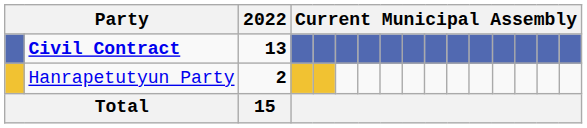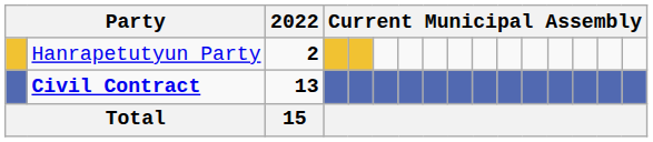 <table class="wikitable">
 <tr>
 <th colspan="2">Party</th>
 <th>2022</th>
 <th colspan="13">Current Municipal Assembly</th>
+</tr>
+<tr>
+<td style="background-color: #f1c232"> </td>
+<td><a href='#'>Hanrapetutyun Party</a></td>
+<td style="text-align: right"><strong>2</strong></td>
+<td style="background-color: #f1c232"> </td>
+<td style="background-color: #f1c232"> </td>
+<td></td>
+<td></td>
+<td></td>
+<td></td>
+<td></td>
+<td></td>
+<td></td>
+<td></td>
+<td></td>
+<td></td>
+<td></td>
 </tr>
 <tr>
 <td style="background-color: #5169B1"> </td>
 <td><a href='#'><strong>Civil Contract</strong></a></td>
 <td style="text-align: right"><strong>13</strong></td>
 <td style="background-color: #5169B1"> </td>
 <td style="background-color: #5169B1"> </td>
 <td style="background-color: #5169B1"> </td>
 <td style="background-color: #5169B1"> </td>
 <td style="background-color: #5169B1"> </td>
 <td style="background-color: #5169B1"> </td>
 <td style="background-color: #5169B1"> </td>
 <td style="background-color: #5169B1"> </td>
 <td style="background-color: #5169B1"> </td>
 <td style="background-color: #5169B1"> </td>
 <td style="background-color: #5169B1"> </td>
 <td style="background-color: #5169B1"> </td>
 <td style="background-color: #5169B1"> </td>
 </tr>
 <tr>
-<td style="background-color: #f1c232"> </td>
-<td><a href='#'>Hanrapetutyun Party</a></td>
-<td style="text-align: right"><strong>2</strong></td>
-<td style="background-color: #f1c232"> </td>
-<td style="background-color: #f1c232"> </td>
-<td></td>
-<td></td>
-<td></td>
-<td></td>
-<td></td>
-<td></td>
-<td></td>
-<td></td>
-<td></td>
-<td></td>
-<td></td>
-</tr>
-<tr>
 <th colspan="2">Total</th>
 <th>15</th>
 <th colspan="13"></th>
 </tr>
 </table>
